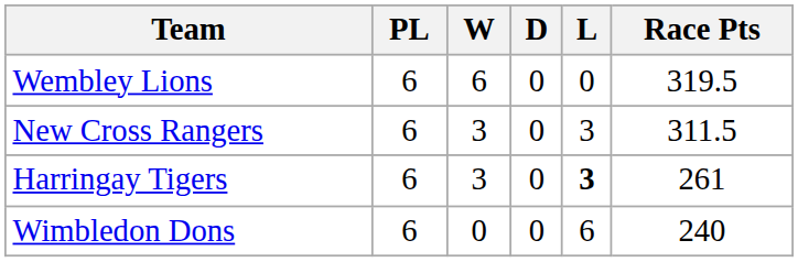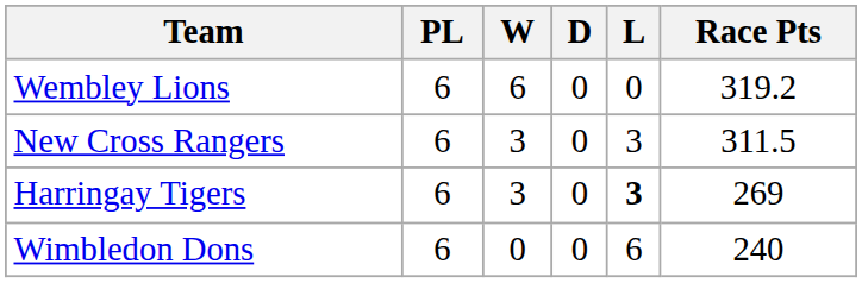 <table class=wikitable width="400" style="background:#FFFFFF;">
 <tr>
 <th>Team</th>
 <th>PL</th>
 <th>W</th>
 <th>D</th>
 <th>L</th>
 <th>Race Pts</th>
 </tr>
 <tr>
 <td><a href='#'>Wembley Lions</a></td>
 <td align="center">6</td>
 <td align="center">6</td>
 <td align="center">0</td>
 <td align="center">0</td>
-<td align="center">319.5</td>
+<td align="center">319.2</td>
 </tr>
 <tr>
 <td><a href='#'>New Cross Rangers</a></td>
 <td align="center">6</td>
 <td align="center">3</td>
 <td align="center">0</td>
 <td align="center">3</td>
 <td align="center">311.5</td>
 </tr>
 <tr>
 <td><a href='#'>Harringay Tigers</a></td>
 <td align="center">6</td>
 <td align="center">3</td>
 <td align="center">0</td>
 <td align="center"><strong>3</strong></td>
-<td align="center">261</td>
+<td align="center">269</td>
 </tr>
 <tr>
 <td><a href='#'>Wimbledon Dons</a></td>
 <td align="center">6</td>
 <td align="center">0</td>
 <td align="center">0</td>
 <td align="center">6</td>
 <td align="center">240</td>
 </tr>
 </table>
